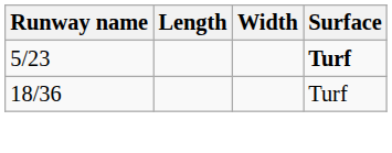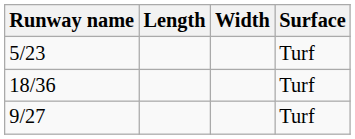 <table class="wikitable">
 <tr>
 <th>Runway name</th>
 <th>Length</th>
 <th>Width</th>
 <th>Surface</th>
 </tr>
 <tr>
 <td>5/23</td>
 <td></td>
 <td></td>
-<td><strong>Turf</strong></td>
+<td>Turf</td>
 </tr>
 <tr>
 <td>18/36</td>
 <td></td>
 <td></td>
 <td>Turf</td>
 </tr>
+<tr>
+<td>9/27</td>
+<td></td>
+<td></td>
+<td>Turf</td>
+</tr>
 </table>
